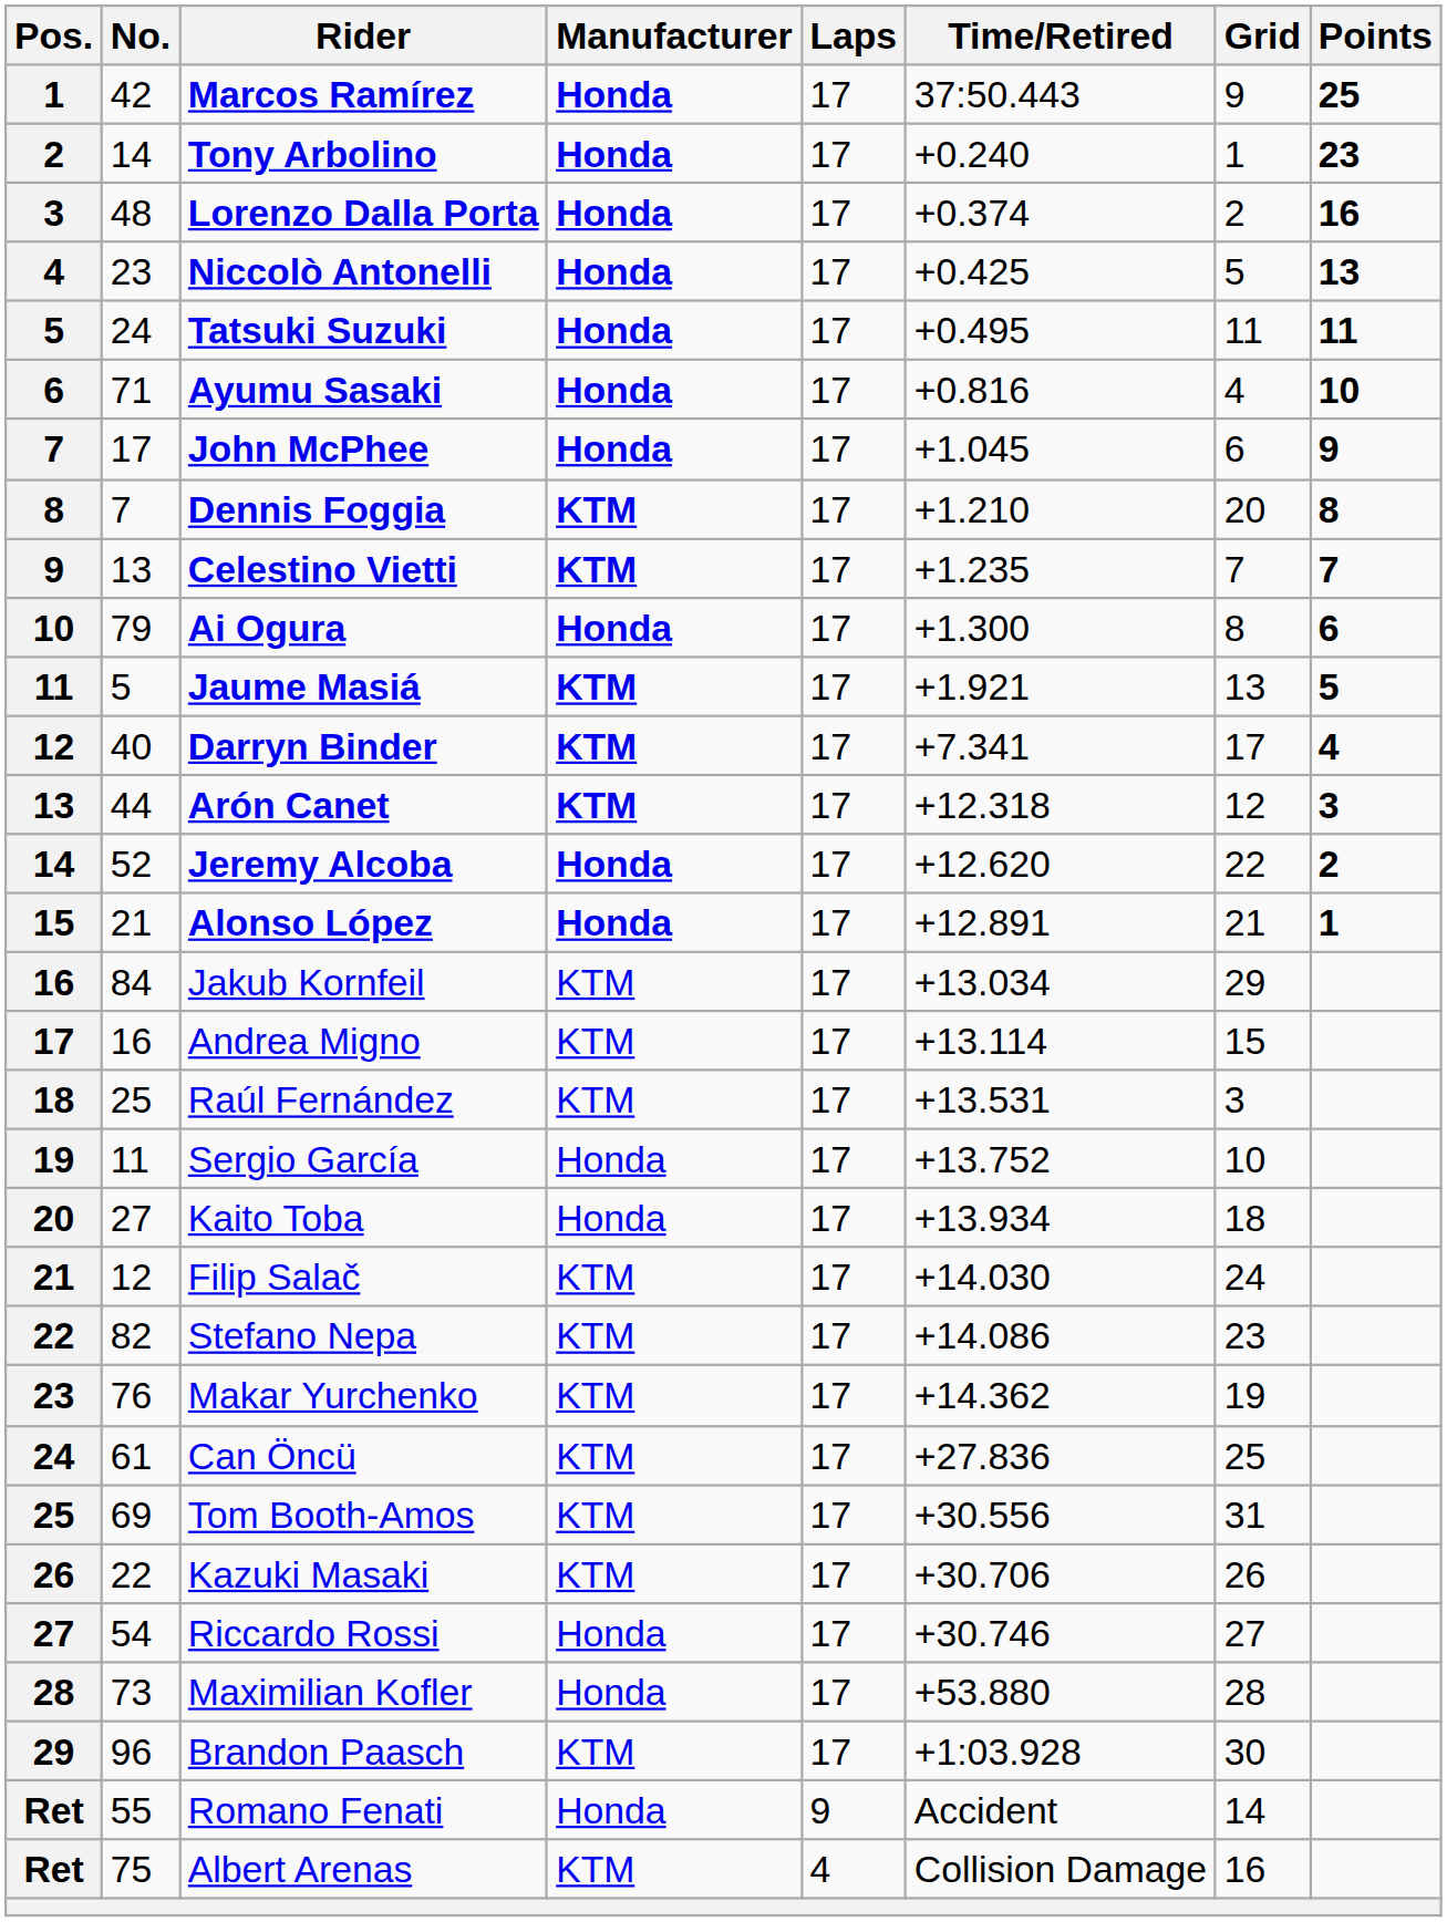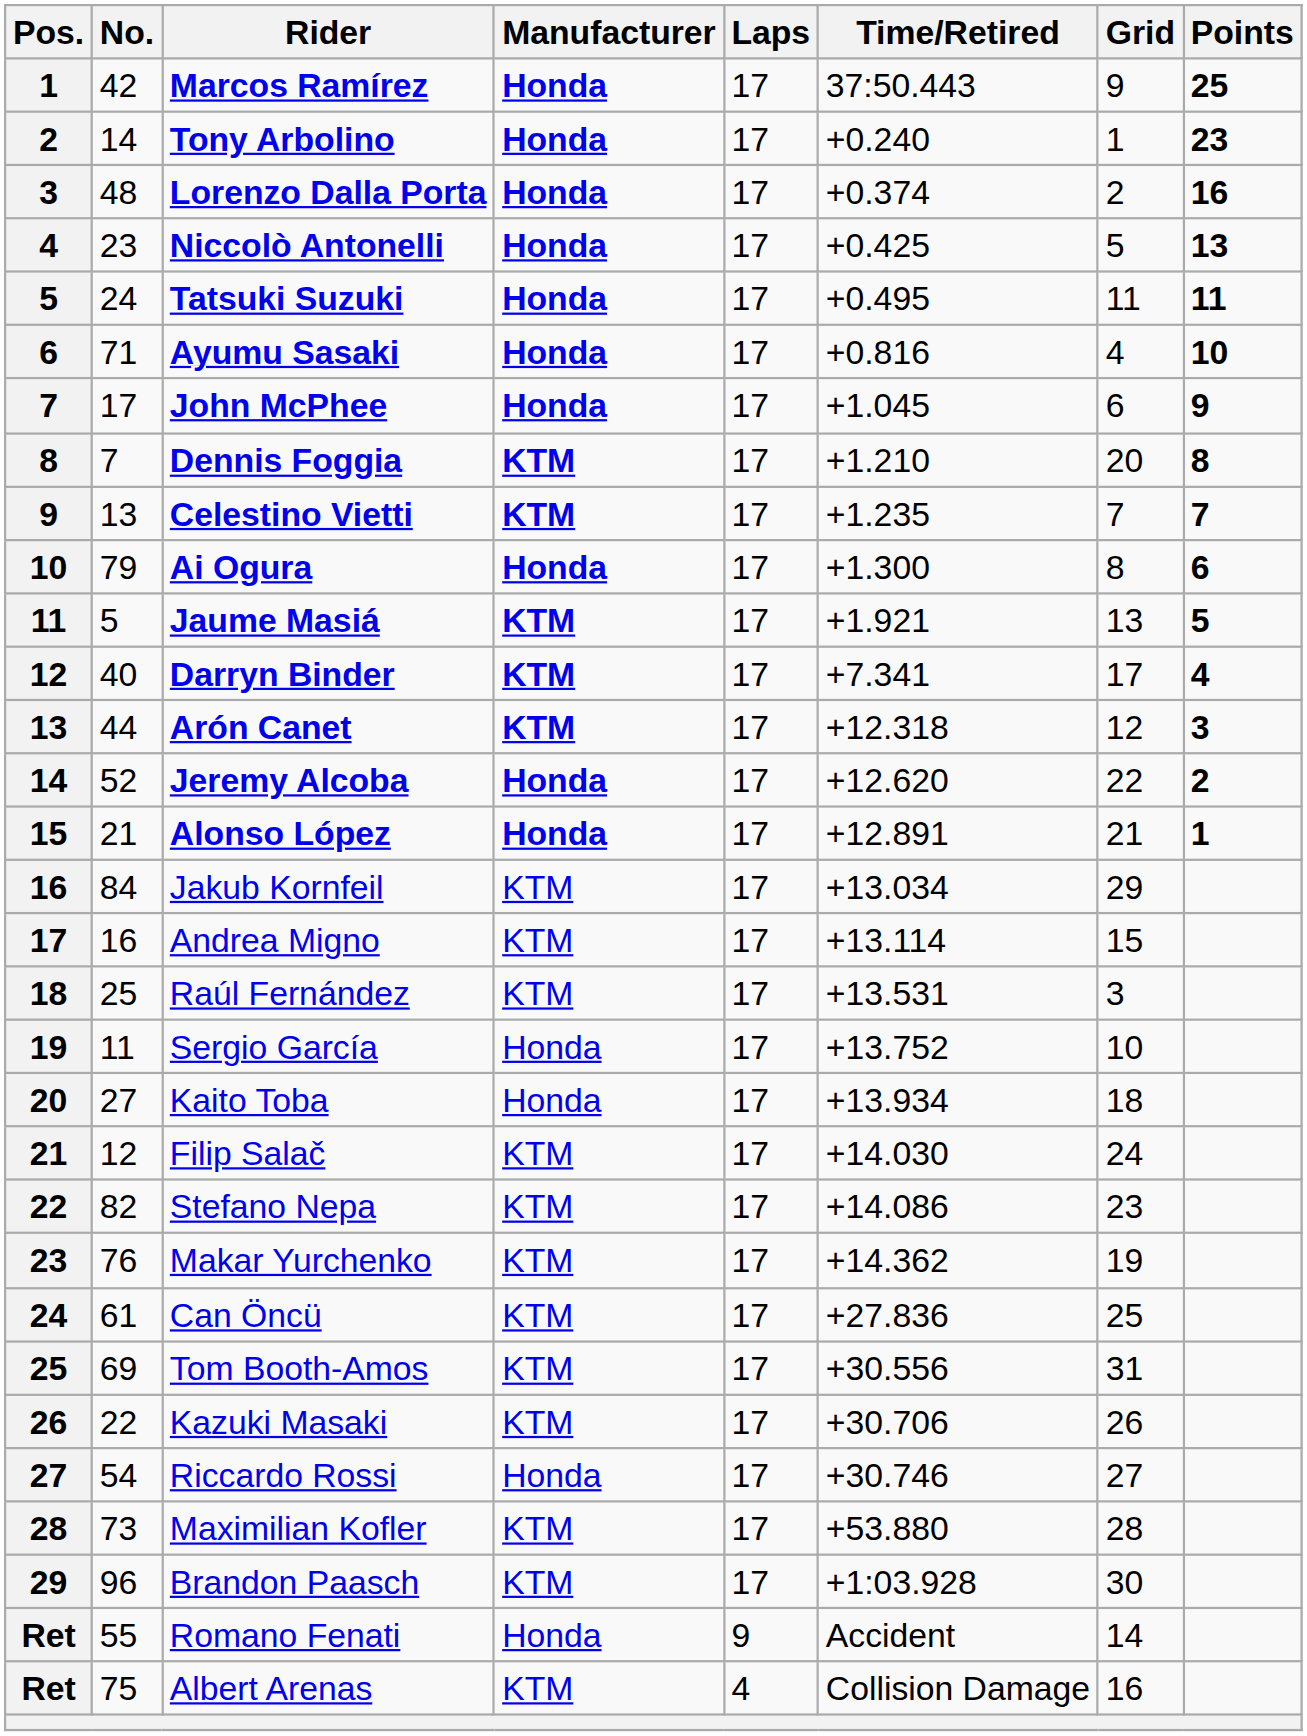 <table class="wikitable" style="font-size: 95%;">
 <tr>
 <th>Pos.</th>
 <th>No.</th>
 <th>Rider</th>
 <th>Manufacturer</th>
 <th>Laps</th>
 <th>Time/Retired</th>
 <th>Grid</th>
 <th>Points</th>
 </tr>
 <tr>
 <th>1</th>
 <td>42</td>
 <td> <strong><a href='#'>Marcos Ramírez</a></strong></td>
 <td><strong><a href='#'>Honda</a></strong></td>
 <td>17</td>
 <td>37:50.443</td>
 <td>9</td>
 <td><strong>25</strong></td>
 </tr>
 <tr>
 <th>2</th>
 <td>14</td>
 <td> <strong><a href='#'>Tony Arbolino</a></strong></td>
 <td><strong><a href='#'>Honda</a></strong></td>
 <td>17</td>
 <td>+0.240</td>
 <td>1</td>
 <td><strong>23</strong></td>
 </tr>
 <tr>
 <th>3</th>
 <td>48</td>
 <td> <strong><a href='#'>Lorenzo Dalla Porta</a></strong></td>
 <td><strong><a href='#'>Honda</a></strong></td>
 <td>17</td>
 <td>+0.374</td>
 <td>2</td>
 <td><strong>16</strong></td>
 </tr>
 <tr>
 <th>4</th>
 <td>23</td>
 <td> <strong><a href='#'>Niccolò Antonelli</a></strong></td>
 <td><strong><a href='#'>Honda</a></strong></td>
 <td>17</td>
 <td>+0.425</td>
 <td>5</td>
 <td><strong>13</strong></td>
 </tr>
 <tr>
 <th>5</th>
 <td>24</td>
 <td> <strong><a href='#'>Tatsuki Suzuki</a></strong></td>
 <td><strong><a href='#'>Honda</a></strong></td>
 <td>17</td>
 <td>+0.495</td>
 <td>11</td>
 <td><strong>11</strong></td>
 </tr>
 <tr>
 <th>6</th>
 <td>71</td>
 <td> <strong><a href='#'>Ayumu Sasaki</a></strong></td>
 <td><strong><a href='#'>Honda</a></strong></td>
 <td>17</td>
 <td>+0.816</td>
 <td>4</td>
 <td><strong>10</strong></td>
 </tr>
 <tr>
 <th>7</th>
 <td>17</td>
 <td> <strong><a href='#'>John McPhee</a></strong></td>
 <td><strong><a href='#'>Honda</a></strong></td>
 <td>17</td>
 <td>+1.045</td>
 <td>6</td>
 <td><strong>9</strong></td>
 </tr>
 <tr>
 <th>8</th>
 <td>7</td>
 <td> <strong><a href='#'>Dennis Foggia</a></strong></td>
 <td><strong><a href='#'>KTM</a></strong></td>
 <td>17</td>
 <td>+1.210</td>
 <td>20</td>
 <td><strong>8</strong></td>
 </tr>
 <tr>
 <th>9</th>
 <td>13</td>
 <td> <strong><a href='#'>Celestino Vietti</a></strong></td>
 <td><strong><a href='#'>KTM</a></strong></td>
 <td>17</td>
 <td>+1.235</td>
 <td>7</td>
 <td><strong>7</strong></td>
 </tr>
 <tr>
 <th>10</th>
 <td>79</td>
 <td> <strong><a href='#'>Ai Ogura</a></strong></td>
 <td><strong><a href='#'>Honda</a></strong></td>
 <td>17</td>
 <td>+1.300</td>
 <td>8</td>
 <td><strong>6</strong></td>
 </tr>
 <tr>
 <th>11</th>
 <td>5</td>
 <td> <strong><a href='#'>Jaume Masiá</a></strong></td>
 <td><strong><a href='#'>KTM</a></strong></td>
 <td>17</td>
 <td>+1.921</td>
 <td>13</td>
 <td><strong>5</strong></td>
 </tr>
 <tr>
 <th>12</th>
 <td>40</td>
 <td> <strong><a href='#'>Darryn Binder</a></strong></td>
 <td><strong><a href='#'>KTM</a></strong></td>
 <td>17</td>
 <td>+7.341</td>
 <td>17</td>
 <td><strong>4</strong></td>
 </tr>
 <tr>
 <th>13</th>
 <td>44</td>
 <td> <strong><a href='#'>Arón Canet</a></strong></td>
 <td><strong><a href='#'>KTM</a></strong></td>
 <td>17</td>
 <td>+12.318</td>
 <td>12</td>
 <td><strong>3</strong></td>
 </tr>
 <tr>
 <th>14</th>
 <td>52</td>
 <td> <strong><a href='#'>Jeremy Alcoba</a></strong></td>
 <td><strong><a href='#'>Honda</a></strong></td>
 <td>17</td>
 <td>+12.620</td>
 <td>22</td>
 <td><strong>2</strong></td>
 </tr>
 <tr>
 <th>15</th>
 <td>21</td>
 <td> <strong><a href='#'>Alonso López</a></strong></td>
 <td><strong><a href='#'>Honda</a></strong></td>
 <td>17</td>
 <td>+12.891</td>
 <td>21</td>
 <td><strong>1</strong></td>
 </tr>
 <tr>
 <th>16</th>
 <td>84</td>
 <td> <a href='#'>Jakub Kornfeil</a></td>
 <td><a href='#'>KTM</a></td>
 <td>17</td>
 <td>+13.034</td>
 <td>29</td>
 <td></td>
 </tr>
 <tr>
 <th>17</th>
 <td>16</td>
 <td> <a href='#'>Andrea Migno</a></td>
 <td><a href='#'>KTM</a></td>
 <td>17</td>
 <td>+13.114</td>
 <td>15</td>
 <td></td>
 </tr>
 <tr>
 <th>18</th>
 <td>25</td>
 <td> <a href='#'>Raúl Fernández</a></td>
 <td><a href='#'>KTM</a></td>
 <td>17</td>
 <td>+13.531</td>
 <td>3</td>
 <td></td>
 </tr>
 <tr>
 <th>19</th>
 <td>11</td>
 <td> <a href='#'>Sergio García</a></td>
 <td><a href='#'>Honda</a></td>
 <td>17</td>
 <td>+13.752</td>
 <td>10</td>
 <td></td>
 </tr>
 <tr>
 <th>20</th>
 <td>27</td>
 <td> <a href='#'>Kaito Toba</a></td>
 <td><a href='#'>Honda</a></td>
 <td>17</td>
 <td>+13.934</td>
 <td>18</td>
 <td></td>
 </tr>
 <tr>
 <th>21</th>
 <td>12</td>
 <td> <a href='#'>Filip Salač</a></td>
 <td><a href='#'>KTM</a></td>
 <td>17</td>
 <td>+14.030</td>
 <td>24</td>
 <td></td>
 </tr>
 <tr>
 <th>22</th>
 <td>82</td>
 <td> <a href='#'>Stefano Nepa</a></td>
 <td><a href='#'>KTM</a></td>
 <td>17</td>
 <td>+14.086</td>
 <td>23</td>
 <td></td>
 </tr>
 <tr>
 <th>23</th>
 <td>76</td>
 <td> <a href='#'>Makar Yurchenko</a></td>
 <td><a href='#'>KTM</a></td>
 <td>17</td>
 <td>+14.362</td>
 <td>19</td>
 <td></td>
 </tr>
 <tr>
 <th>24</th>
 <td>61</td>
 <td> <a href='#'>Can Öncü</a></td>
 <td><a href='#'>KTM</a></td>
 <td>17</td>
 <td>+27.836</td>
 <td>25</td>
 <td></td>
 </tr>
 <tr>
 <th>25</th>
 <td>69</td>
 <td> <a href='#'>Tom Booth-Amos</a></td>
 <td><a href='#'>KTM</a></td>
 <td>17</td>
 <td>+30.556</td>
 <td>31</td>
 <td></td>
 </tr>
 <tr>
 <th>26</th>
 <td>22</td>
 <td> <a href='#'>Kazuki Masaki</a></td>
 <td><a href='#'>KTM</a></td>
 <td>17</td>
 <td>+30.706</td>
 <td>26</td>
 <td></td>
 </tr>
 <tr>
 <th>27</th>
 <td>54</td>
 <td> <a href='#'>Riccardo Rossi</a></td>
 <td><a href='#'>Honda</a></td>
 <td>17</td>
 <td>+30.746</td>
 <td>27</td>
 <td></td>
 </tr>
 <tr>
 <th>28</th>
 <td>73</td>
 <td> <a href='#'>Maximilian Kofler</a></td>
-<td><a href='#'>Honda</a></td>
+<td><a href='#'>KTM</a></td>
 <td>17</td>
 <td>+53.880</td>
 <td>28</td>
 <td></td>
 </tr>
 <tr>
 <th>29</th>
 <td>96</td>
 <td> <a href='#'>Brandon Paasch</a></td>
 <td><a href='#'>KTM</a></td>
 <td>17</td>
 <td>+1:03.928</td>
 <td>30</td>
 <td></td>
 </tr>
 <tr>
 <th>Ret</th>
 <td>55</td>
 <td> <a href='#'>Romano Fenati</a></td>
 <td><a href='#'>Honda</a></td>
 <td>9</td>
 <td>Accident</td>
 <td>14</td>
 <td></td>
 </tr>
 <tr>
 <th>Ret</th>
 <td>75</td>
 <td> <a href='#'>Albert Arenas</a></td>
 <td><a href='#'>KTM</a></td>
 <td>4</td>
 <td>Collision Damage</td>
 <td>16</td>
 <td></td>
 </tr>
 <tr>
 <th colspan=8></th>
 </tr>
 </table>
